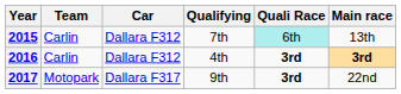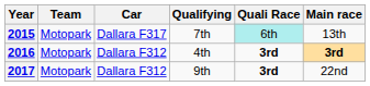 <table class="wikitable" style="text-align:center; font-size:90%">
 <tr>
 <th>Year</th>
 <th>Team</th>
 <th>Car</th>
 <th>Qualifying</th>
 <th>Quali Race</th>
 <th>Main race</th>
 </tr>
 <tr>
 <th><a href='#'>2015</a></th>
-<td align="left"> <a href='#'>Carlin</a></td>
-<td align="left" nowrap><a href='#'>Dallara F312</a></td>
+<td align="left"> <a href='#'>Motopark</a></td>
+<td align="left"><a href='#'>Dallara F317</a></td>
 <td>7th</td>
 <td style="background: paleturquoise;">6th</td>
 <td>13th</td>
 </tr>
 <tr>
 <th><a href='#'>2016</a></th>
-<td align="left"> <a href='#'>Carlin</a></td>
+<td align="left"> <a href='#'>Motopark</a></td>
 <td align="left"><a href='#'>Dallara F312</a></td>
 <td>4th</td>
 <td><strong>3rd</strong></td>
 <td style="background:#FFDF9F;"><strong>3rd</strong></td>
 </tr>
 <tr>
 <th><a href='#'>2017</a></th>
 <td align="left"> <a href='#'>Motopark</a></td>
-<td align="left"><a href='#'>Dallara F317</a></td>
+<td align="left" nowrap><a href='#'>Dallara F312</a></td>
 <td>9th</td>
 <td><strong>3rd</strong></td>
 <td>22nd</td>
 </tr>
 </table>
